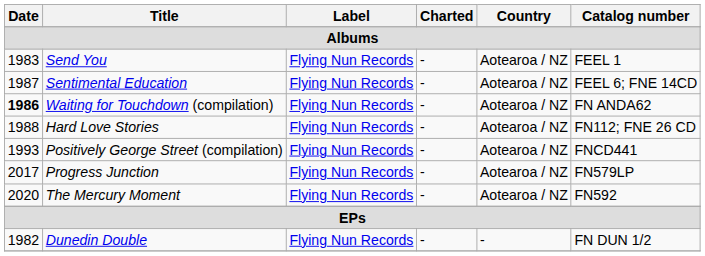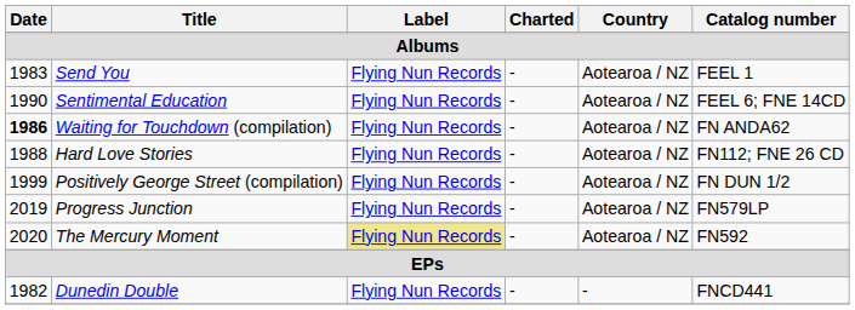 <table class="wikitable" style="font-size: 95%;">
 <tr>
 <th>Date</th>
 <th>Title</th>
 <th>Label</th>
 <th>Charted</th>
 <th>Country</th>
 <th>Catalog number</th>
 </tr>
 <tr>
 </tr>
 <tr bgcolor="#DDDDDD">
 <td colspan=7 align=center><strong>Albums</strong></td>
 </tr>
 <tr>
 <td align="left" valign="center">1983</td>
 <td align="left" valign="center"><em><a href='#'>Send You</a></em></td>
 <td align="left" valign="center"><a href='#'>Flying Nun Records</a></td>
 <td align="left" valign="center">-</td>
 <td align="left" valign="center">Aotearoa / NZ</td>
 <td align="left" valign="center">FEEL 1</td>
 </tr>
 <tr>
-<td align="left" valign="center">1987</td>
+<td align="left" valign="center">1990</td>
 <td align="left" valign="center"><em><a href='#'>Sentimental Education</a></em></td>
 <td align="left" valign="center"><a href='#'>Flying Nun Records</a></td>
 <td align="left" valign="center">-</td>
 <td align="left" valign="center">Aotearoa / NZ</td>
 <td align="left" valign="center">FEEL 6; FNE 14CD</td>
 </tr>
 <tr>
 <td align="left" valign="center"><strong>1986</strong></td>
 <td align="left" valign="center"><em><a href='#'>Waiting for Touchdown</a></em> (compilation)</td>
 <td align="left" valign="center"><a href='#'>Flying Nun Records</a></td>
 <td align="left" valign="center">-</td>
 <td align="left" valign="center">Aotearoa / NZ</td>
 <td align="left" valign="center">FN ANDA62</td>
 </tr>
 <tr>
 <td align="left" valign="center">1988</td>
 <td align="left" valign="center"><em>Hard Love Stories</em></td>
 <td align="left" valign="center"><a href='#'>Flying Nun Records</a></td>
 <td align="left" valign="center">-</td>
 <td align="left" valign="center">Aotearoa / NZ</td>
 <td align="left" valign="center">FN112; FNE 26 CD</td>
 </tr>
 <tr>
-<td align="left" valign="center">1993</td>
+<td align="left" valign="center">1999</td>
 <td align="left" valign="center"><em>Positively George Street</em> (compilation)</td>
 <td align="left" valign="center"><a href='#'>Flying Nun Records</a></td>
 <td align="left" valign="center">-</td>
 <td align="left" valign="center">Aotearoa / NZ</td>
-<td align="left" valign="center">FNCD441</td>
+<td align="left" valign="center">FN DUN 1/2</td>
 </tr>
 <tr>
-<td align="left" valign="center">2017</td>
+<td align="left" valign="center">2019</td>
 <td align="left" valign="center"><em>Progress Junction</em></td>
 <td align="left" valign="center"><a href='#'>Flying Nun Records</a></td>
 <td align="left" valign="center">-</td>
 <td align="left" valign="center">Aotearoa / NZ</td>
 <td align="left" valign="center">FN579LP</td>
 </tr>
 <tr>
 <td>2020</td>
 <td><em>The Mercury Moment</em></td>
-<td><a href='#'>Flying Nun Records</a></td>
+<td style="background: khaki;"><a href='#'>Flying Nun Records</a></td>
 <td>-</td>
 <td>Aotearoa / NZ</td>
 <td>FN592</td>
 </tr>
 <tr>
 </tr>
 <tr bgcolor="#DDDDDD">
 <td colspan=7 align=center><strong>EPs</strong></td>
 </tr>
 <tr>
 <td align="left" valign="center">1982</td>
 <td align="left" valign="center"><em><a href='#'>Dunedin Double</a></em></td>
 <td align="left" valign="center"><a href='#'>Flying Nun Records</a></td>
 <td align="left" valign="center">-</td>
 <td align="left" valign="center">-</td>
-<td align="left" valign="center">FN DUN 1/2</td>
+<td align="left" valign="center">FNCD441</td>
 </tr>
 <tr>
 </tr>
 </table>
